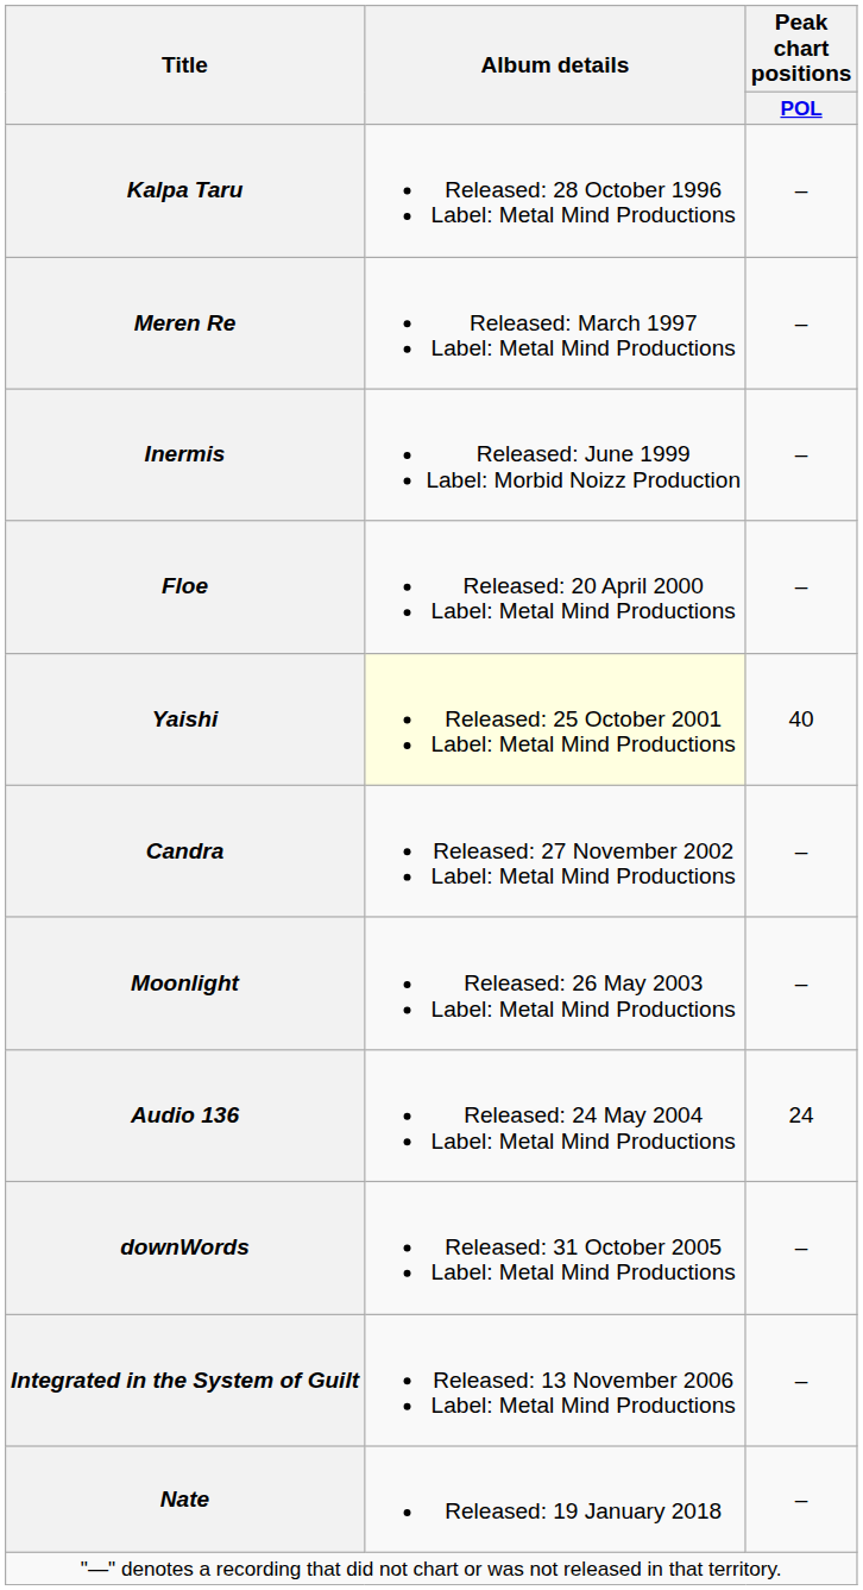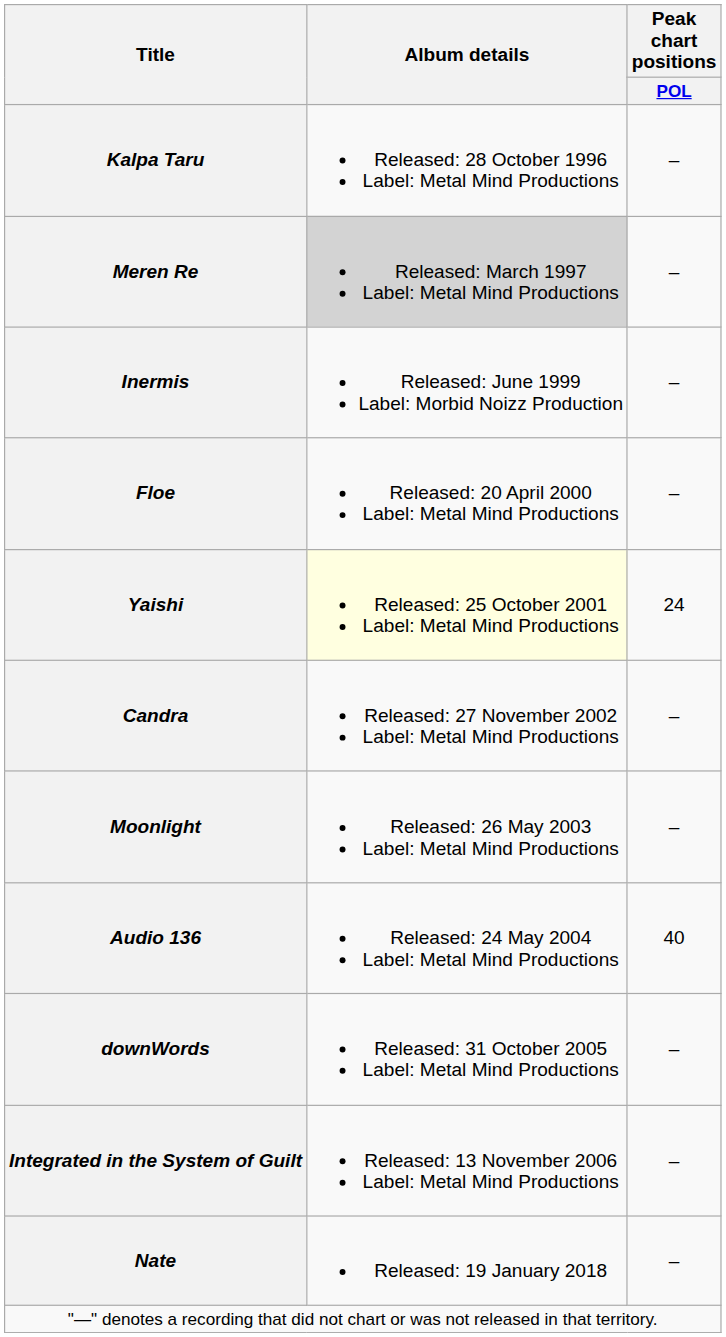 <table class="wikitable plainrowheaders" style="text-align:center;">
 <tr>
 <th scope="col" rowspan="2">Title</th>
 <th scope="col" rowspan="2">Album details</th>
 <th scope="col">Peak chart positions</th>
 </tr>
 <tr>
 <th scope="col" style="width:3em;font-size:90%;"><a href='#'>POL</a><br></th>
 </tr>
 <tr>
 <th scope="row"><em>Kalpa Taru</em></th>
 <td><br><ul><li>Released: 28 October 1996</li><li>Label: Metal Mind Productions</li></ul></td>
 <td>–</td>
 </tr>
 <tr>
 <th scope="row"><em>Meren Re</em></th>
-<td><br><ul><li>Released: March 1997</li><li>Label: Metal Mind Productions</li></ul></td>
+<td style="background: lightgrey;"><br><ul><li>Released: March 1997</li><li>Label: Metal Mind Productions</li></ul></td>
 <td>–</td>
 </tr>
 <tr>
 <th scope="row"><em>Inermis</em></th>
 <td><br><ul><li>Released: June 1999</li><li>Label: Morbid Noizz Production</li></ul></td>
 <td>–</td>
 </tr>
 <tr>
 <th scope="row"><em>Floe</em></th>
 <td><br><ul><li>Released: 20 April 2000</li><li>Label: Metal Mind Productions</li></ul></td>
 <td>–</td>
 </tr>
 <tr>
 <th scope="row"><em>Yaishi</em></th>
 <td style="background: lightyellow;"><br><ul><li>Released: 25 October 2001</li><li>Label: Metal Mind Productions</li></ul></td>
-<td>40</td>
+<td>24</td>
 </tr>
 <tr>
 <th scope="row"><em>Candra</em></th>
 <td><br><ul><li>Released: 27 November 2002</li><li>Label: Metal Mind Productions</li></ul></td>
 <td>–</td>
 </tr>
 <tr>
 <th scope="row"><em>Moonlight</em></th>
 <td><br><ul><li>Released: 26 May 2003</li><li>Label: Metal Mind Productions</li></ul></td>
 <td>–</td>
 </tr>
 <tr>
 <th scope="row"><em>Audio 136</em></th>
 <td><br><ul><li>Released: 24 May 2004</li><li>Label: Metal Mind Productions</li></ul></td>
-<td>24</td>
+<td>40</td>
 </tr>
 <tr>
 <th scope="row"><em>downWords</em></th>
 <td><br><ul><li>Released: 31 October 2005</li><li>Label: Metal Mind Productions</li></ul></td>
 <td>–</td>
 </tr>
 <tr>
 <th scope="row"><em>Integrated in the System of Guilt</em></th>
 <td><br><ul><li>Released: 13 November 2006</li><li>Label: Metal Mind Productions</li></ul></td>
 <td>–</td>
 </tr>
 <tr>
 <th scope="row"><em>Nate</em></th>
 <td><br><ul><li>Released: 19 January 2018</li></ul></td>
 <td>–</td>
 </tr>
 <tr>
 <td colspan="15" style="font-size:90%">"—" denotes a recording that did not chart or was not released in that territory.</td>
 </tr>
 </table>
